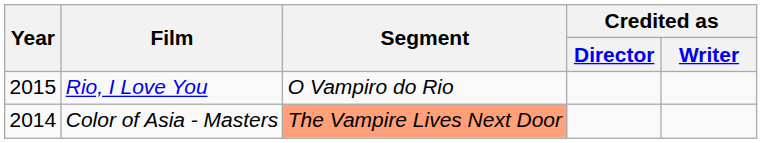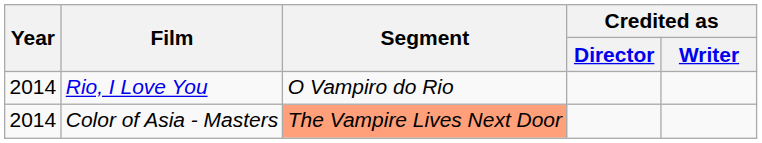 <table class="wikitable">
 <tr>
 <th rowspan="2" style="width:33px;">Year</th>
 <th rowspan="2">Film</th>
 <th rowspan="2">Segment</th>
 <th colspan="2">Credited as</th>
 </tr>
 <tr>
 <th width=65><a href='#'>Director</a></th>
 <th width=65><a href='#'>Writer</a></th>
 </tr>
 <tr>
-<td>2015</td>
+<td>2014</td>
 <td><em><a href='#'>Rio, I Love You</a></em></td>
 <td><em>O Vampiro do Rio</em></td>
 <td></td>
 <td></td>
 </tr>
 <tr>
 <td>2014</td>
 <td><em>Color of Asia - Masters</em></td>
 <td style="background: lightsalmon;"><em>The Vampire Lives Next Door</em></td>
 <td></td>
 <td></td>
 </tr>
 </table>
